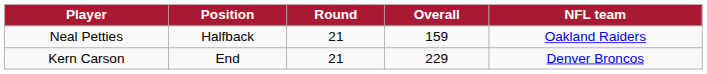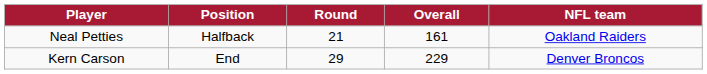 <table class="wikitable" width="65%">
 <tr>
 <th style="background:#A81933;color:#FFFFFF;">Player</th>
 <th style="background:#A81933;color:#FFFFFF;">Position</th>
 <th style="background:#A81933;color:#FFFFFF;">Round</th>
 <th style="background:#A81933;color:#FFFFFF;">Overall</th>
 <th style="background:#A81933;color:#FFFFFF;">NFL team</th>
 </tr>
 <tr align="center" bgcolor="">
 <td>Neal Petties</td>
 <td>Halfback</td>
 <td>21</td>
-<td>159</td>
+<td>161</td>
 <td><a href='#'>Oakland Raiders</a></td>
 </tr>
 <tr align="center" bgcolor="">
 <td>Kern Carson</td>
 <td>End</td>
-<td>21</td>
+<td>29</td>
 <td>229</td>
 <td><a href='#'>Denver Broncos</a></td>
 </tr>
 </table>
